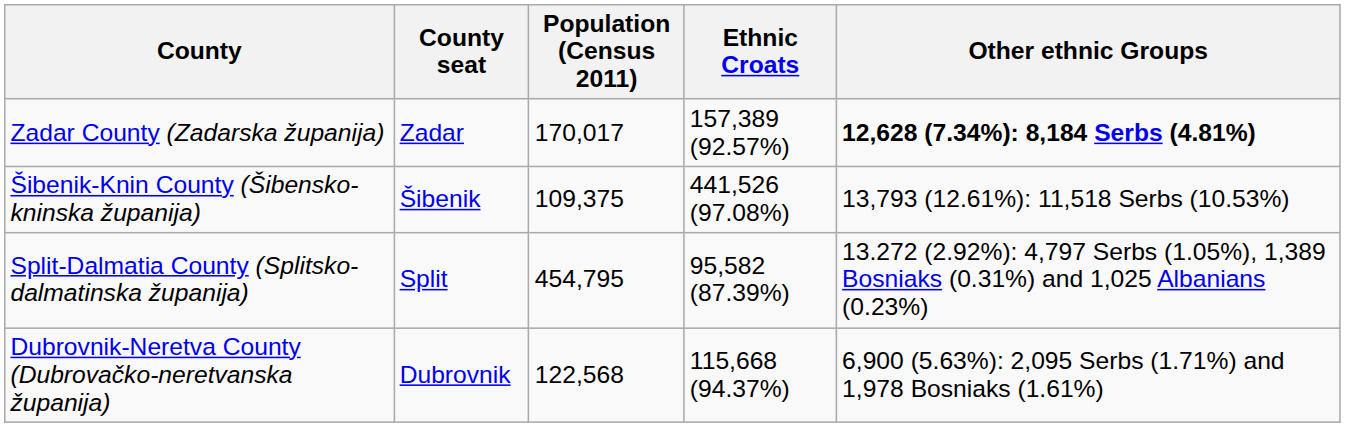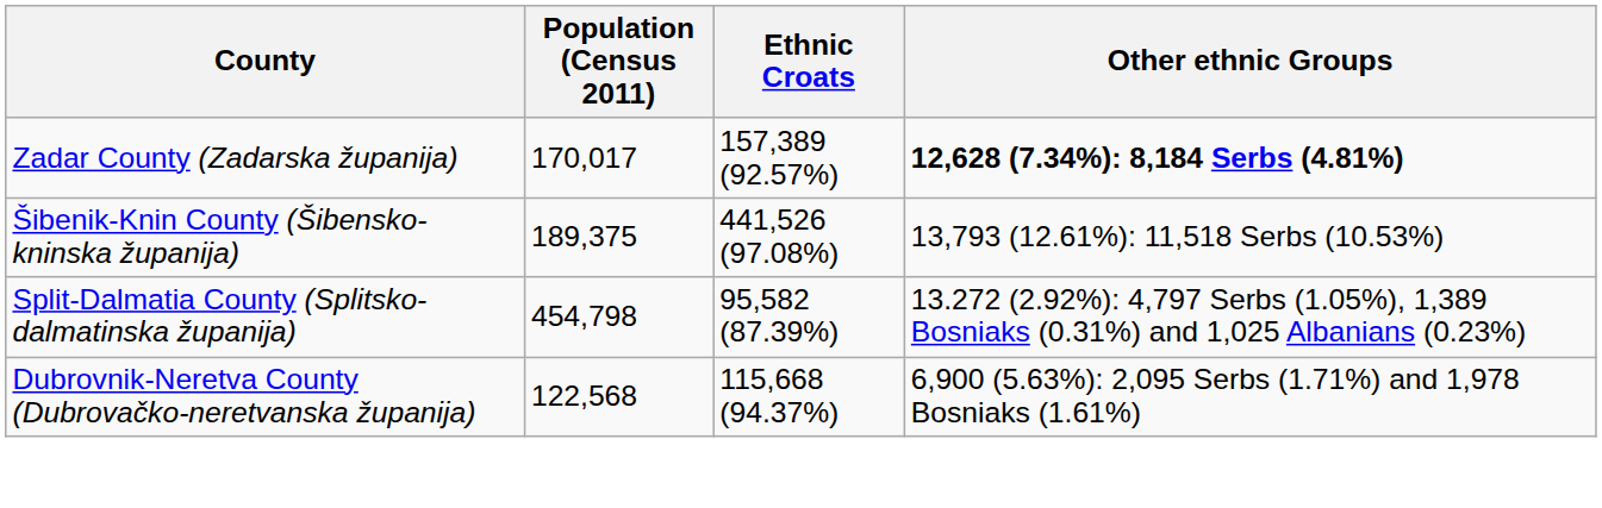 <table class="wikitable sortable zebra">
 <tr>
 <th>County</th>
-<th>County seat</th>
 <th>Population<br>(Census 2011)</th>
 <th>Ethnic <a href='#'>Croats</a></th>
 <th>Other ethnic Groups</th>
 </tr>
 <tr>
 <td> <a href='#'>Zadar County</a> <em>(Zadarska županija)</em></td>
-<td><a href='#'>Zadar</a></td>
 <td>170,017</td>
 <td>157,389 (92.57%)</td>
 <td><strong>12,628 (7.34%): 8,184 <a href='#'>Serbs</a> (4.81%)</strong></td>
 </tr>
 <tr>
 <td> <a href='#'>Šibenik-Knin County</a> <em>(Šibensko-kninska županija)</em></td>
-<td><a href='#'>Šibenik</a></td>
-<td>109,375</td>
+<td>189,375</td>
 <td>441,526 (97.08%)</td>
 <td>13,793 (12.61%): 11,518 Serbs (10.53%)</td>
 </tr>
 <tr>
 <td> <a href='#'>Split-Dalmatia County</a> <em>(Splitsko-dalmatinska županija)</em></td>
-<td><a href='#'>Split</a></td>
-<td>454,795</td>
+<td>454,798</td>
 <td>95,582 (87.39%)</td>
 <td>13.272 (2.92%): 4,797 Serbs (1.05%), 1,389 <a href='#'>Bosniaks</a> (0.31%) and 1,025 <a href='#'>Albanians</a> (0.23%)</td>
 </tr>
 <tr>
 <td> <a href='#'>Dubrovnik-Neretva County</a> <em>(Dubrovačko-neretvanska županija)</em></td>
-<td><a href='#'>Dubrovnik</a></td>
 <td>122,568</td>
 <td>115,668 (94.37%)</td>
 <td>6,900 (5.63%): 2,095 Serbs (1.71%) and 1,978 Bosniaks (1.61%)</td>
 </tr>
 </table>
